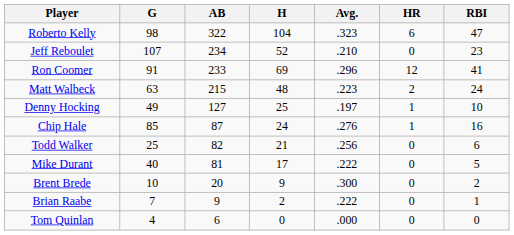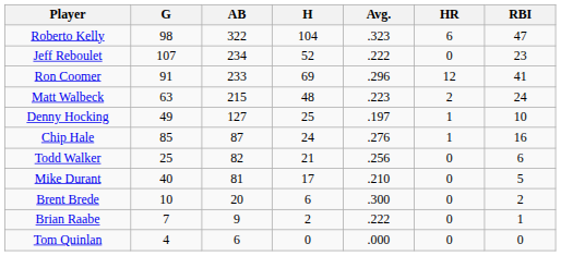 <table class="wikitable sortable">
 <tr>
 <th bgcolor="#DDDDFF" width="16%">Player</th>
 <th bgcolor="#DDDDFF" width="9%">G</th>
 <th bgcolor="#DDDDFF" width="9%">AB</th>
 <th bgcolor="#DDDDFF" width="9%">H</th>
 <th bgcolor="#DDDDFF" width="9%">Avg.</th>
 <th bgcolor="#DDDDFF" width="9%">HR</th>
 <th bgcolor="#DDDDFF" width="9%">RBI</th>
 </tr>
 <tr align=center>
 <td><a href='#'>Roberto Kelly</a></td>
 <td>98</td>
 <td>322</td>
 <td>104</td>
 <td>.323</td>
 <td>6</td>
 <td>47</td>
 </tr>
 <tr align=center>
 <td><a href='#'>Jeff Reboulet</a></td>
 <td>107</td>
 <td>234</td>
 <td>52</td>
-<td>.210</td>
+<td>.222</td>
 <td>0</td>
 <td>23</td>
 </tr>
 <tr align=center>
 <td><a href='#'>Ron Coomer</a></td>
 <td>91</td>
 <td>233</td>
 <td>69</td>
 <td>.296</td>
 <td>12</td>
 <td>41</td>
 </tr>
 <tr align=center>
 <td><a href='#'>Matt Walbeck</a></td>
 <td>63</td>
 <td>215</td>
 <td>48</td>
 <td>.223</td>
 <td>2</td>
 <td>24</td>
 </tr>
 <tr align=center>
 <td><a href='#'>Denny Hocking</a></td>
 <td>49</td>
 <td>127</td>
 <td>25</td>
 <td>.197</td>
 <td>1</td>
 <td>10</td>
 </tr>
 <tr align=center>
 <td><a href='#'>Chip Hale</a></td>
 <td>85</td>
 <td>87</td>
 <td>24</td>
 <td>.276</td>
 <td>1</td>
 <td>16</td>
 </tr>
 <tr align=center>
 <td><a href='#'>Todd Walker</a></td>
 <td>25</td>
 <td>82</td>
 <td>21</td>
 <td>.256</td>
 <td>0</td>
 <td>6</td>
 </tr>
 <tr align=center>
 <td><a href='#'>Mike Durant</a></td>
 <td>40</td>
 <td>81</td>
 <td>17</td>
-<td>.222</td>
+<td>.210</td>
 <td>0</td>
 <td>5</td>
 </tr>
 <tr align=center>
 <td><a href='#'>Brent Brede</a></td>
 <td>10</td>
 <td>20</td>
-<td>9</td>
+<td>6</td>
 <td>.300</td>
 <td>0</td>
 <td>2</td>
 </tr>
 <tr align=center>
 <td><a href='#'>Brian Raabe</a></td>
 <td>7</td>
 <td>9</td>
 <td>2</td>
 <td>.222</td>
 <td>0</td>
 <td>1</td>
 </tr>
 <tr align=center>
 <td><a href='#'>Tom Quinlan</a></td>
 <td>4</td>
 <td>6</td>
 <td>0</td>
 <td>.000</td>
 <td>0</td>
 <td>0</td>
 </tr>
 </table>
